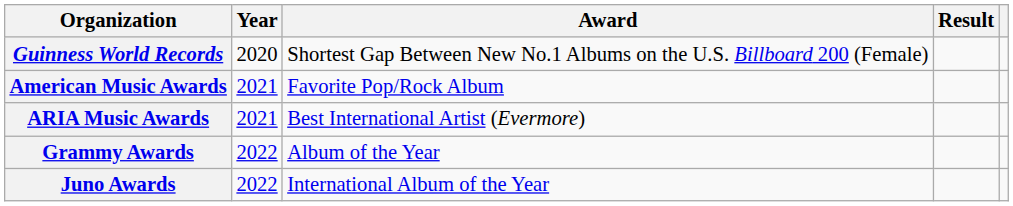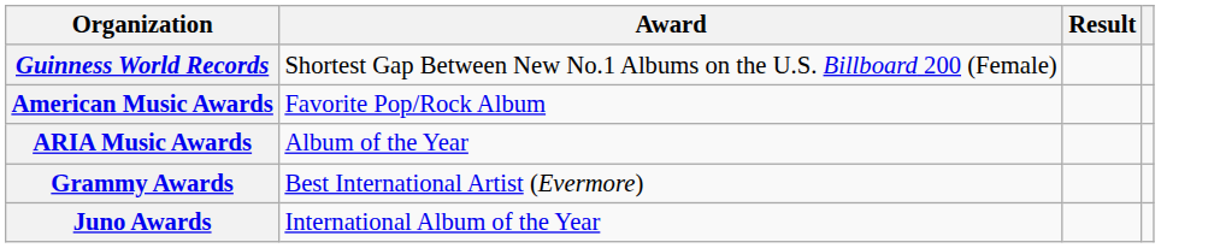 <table class="wikitable sortable plainrowheaders" style="border:none; margin:0;">
 <tr>
 <th scope="col">Organization</th>
-<th scope="col">Year</th>
 <th scope="col">Award</th>
 <th scope="col">Result</th>
 <th scope="col" class="unsortable"></th>
 </tr>
 <tr>
 <th scope="row"><em><a href='#'>Guinness World Records</a></em></th>
-<td>2020</td>
 <td>Shortest Gap Between New No.1 Albums on the U.S. <a href='#'><em>Billboard</em> 200</a> (Female)</td>
 <td></td>
 <td></td>
 </tr>
 <tr>
 <th scope="row"><a href='#'>American Music Awards</a></th>
-<td><a href='#'>2021</a></td>
 <td><a href='#'>Favorite Pop/Rock Album</a></td>
 <td></td>
 <td></td>
 </tr>
 <tr>
 <th scope="row"><a href='#'>ARIA Music Awards</a></th>
-<td><a href='#'>2021</a></td>
+<td><a href='#'>Album of the Year</a></td>
+<td></td>
+<td></td>
+</tr>
+<tr>
+<th scope="row"><a href='#'>Grammy Awards</a></th>
 <td><a href='#'>Best International Artist</a> (<em>Evermore</em>)</td>
 <td></td>
 <td></td>
 </tr>
 <tr>
-<th scope="row"><a href='#'>Grammy Awards</a></th>
-<td><a href='#'>2022</a></td>
-<td><a href='#'>Album of the Year</a></td>
-<td></td>
-<td></td>
-</tr>
-<tr>
 <th scope="row"><a href='#'>Juno Awards</a></th>
-<td><a href='#'>2022</a></td>
 <td><a href='#'>International Album of the Year</a></td>
 <td></td>
 <td></td>
 </tr>
 </table>
